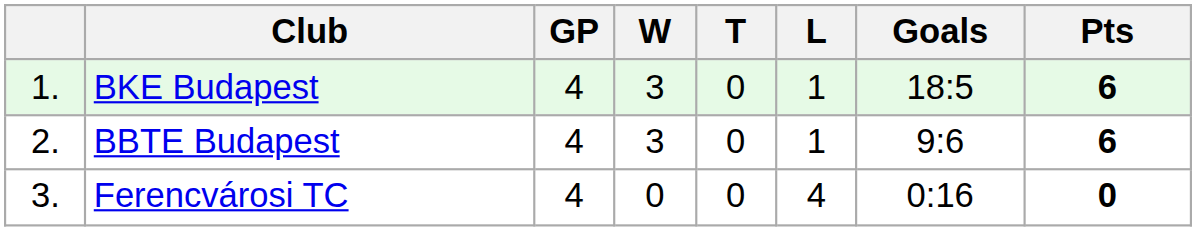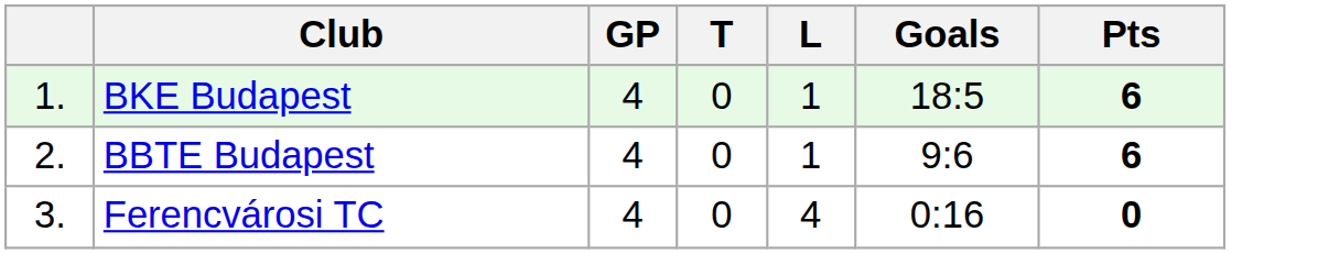 <table class="wikitable">
 <tr>
 <th width="30"></th>
 <th width="200">Club</th>
 <th width="30">GP</th>
-<th width="30">W</th>
 <th width="30">T</th>
 <th width="30">L</th>
 <th width="70">Goals</th>
 <th width="70">Pts</th>
 </tr>
 <tr bgcolor="#e6fae6" align="center">
 <td>1.</td>
 <td align="left"><a href='#'>BKE Budapest</a></td>
 <td>4</td>
-<td>3</td>
 <td>0</td>
 <td>1</td>
 <td>18:5</td>
 <td><strong>6</strong></td>
 </tr>
 <tr bgcolor="#FFFFFF" align="center">
 <td>2.</td>
 <td align="left"><a href='#'>BBTE Budapest</a></td>
 <td>4</td>
-<td>3</td>
 <td>0</td>
 <td>1</td>
 <td>9:6</td>
 <td><strong>6</strong></td>
 </tr>
 <tr bgcolor="#FFFFFF" align="center">
 <td>3.</td>
 <td align="left"><a href='#'>Ferencvárosi TC</a></td>
 <td>4</td>
 <td>0</td>
-<td>0</td>
 <td>4</td>
 <td>0:16</td>
 <td><strong>0</strong></td>
 </tr>
 </table>
